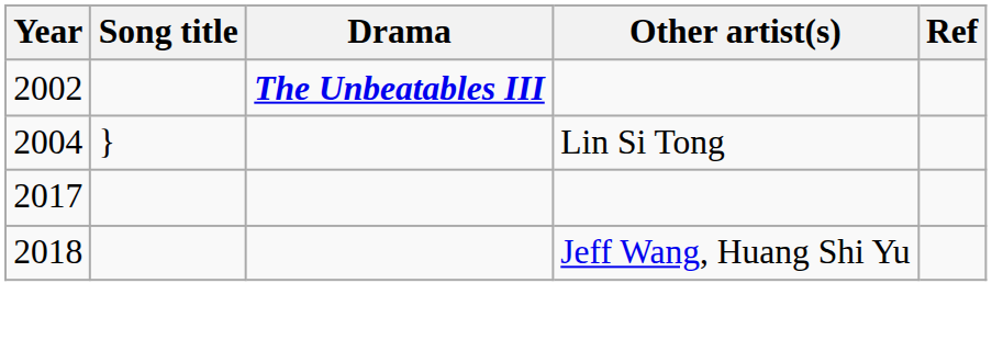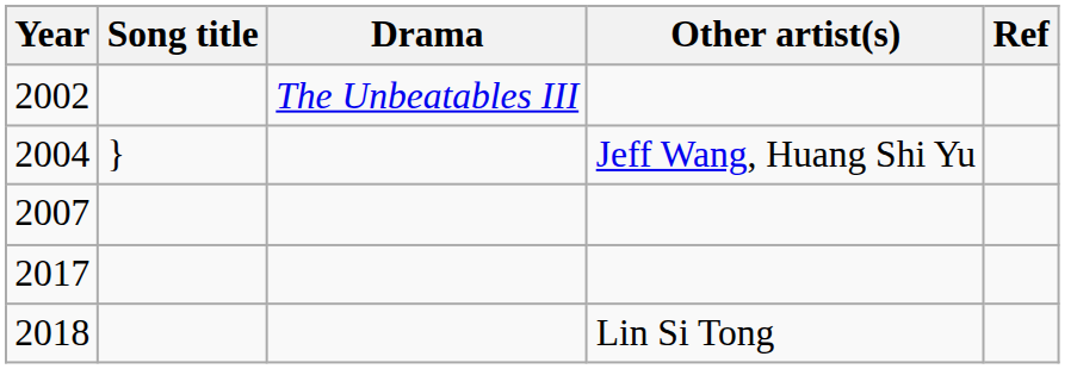 <table class="wikitable sortable">
 <tr>
 <th>Year</th>
 <th>Song title</th>
 <th>Drama</th>
 <th>Other artist(s)</th>
 <th>Ref</th>
 </tr>
 <tr>
 <td>2002</td>
 <td></td>
-<td><strong><em><a href='#'>The Unbeatables III</a></em></strong></td>
+<td><em><a href='#'>The Unbeatables III</a></em></td>
 <td></td>
 <td></td>
 </tr>
 <tr>
 <td>2004</td>
 <td>}</td>
 <td></td>
-<td>Lin Si Tong</td>
+<td><a href='#'>Jeff Wang</a>, Huang Shi Yu</td>
+<td></td>
+</tr>
+<tr>
+<td>2007</td>
+<td></td>
+<td></td>
+<td></td>
 <td></td>
 </tr>
 <tr>
 <td>2017</td>
 <td></td>
 <td></td>
 <td></td>
 <td></td>
 </tr>
 <tr>
 <td>2018</td>
 <td></td>
 <td></td>
-<td><a href='#'>Jeff Wang</a>, Huang Shi Yu</td>
+<td>Lin Si Tong</td>
 <td></td>
 </tr>
 </table>
